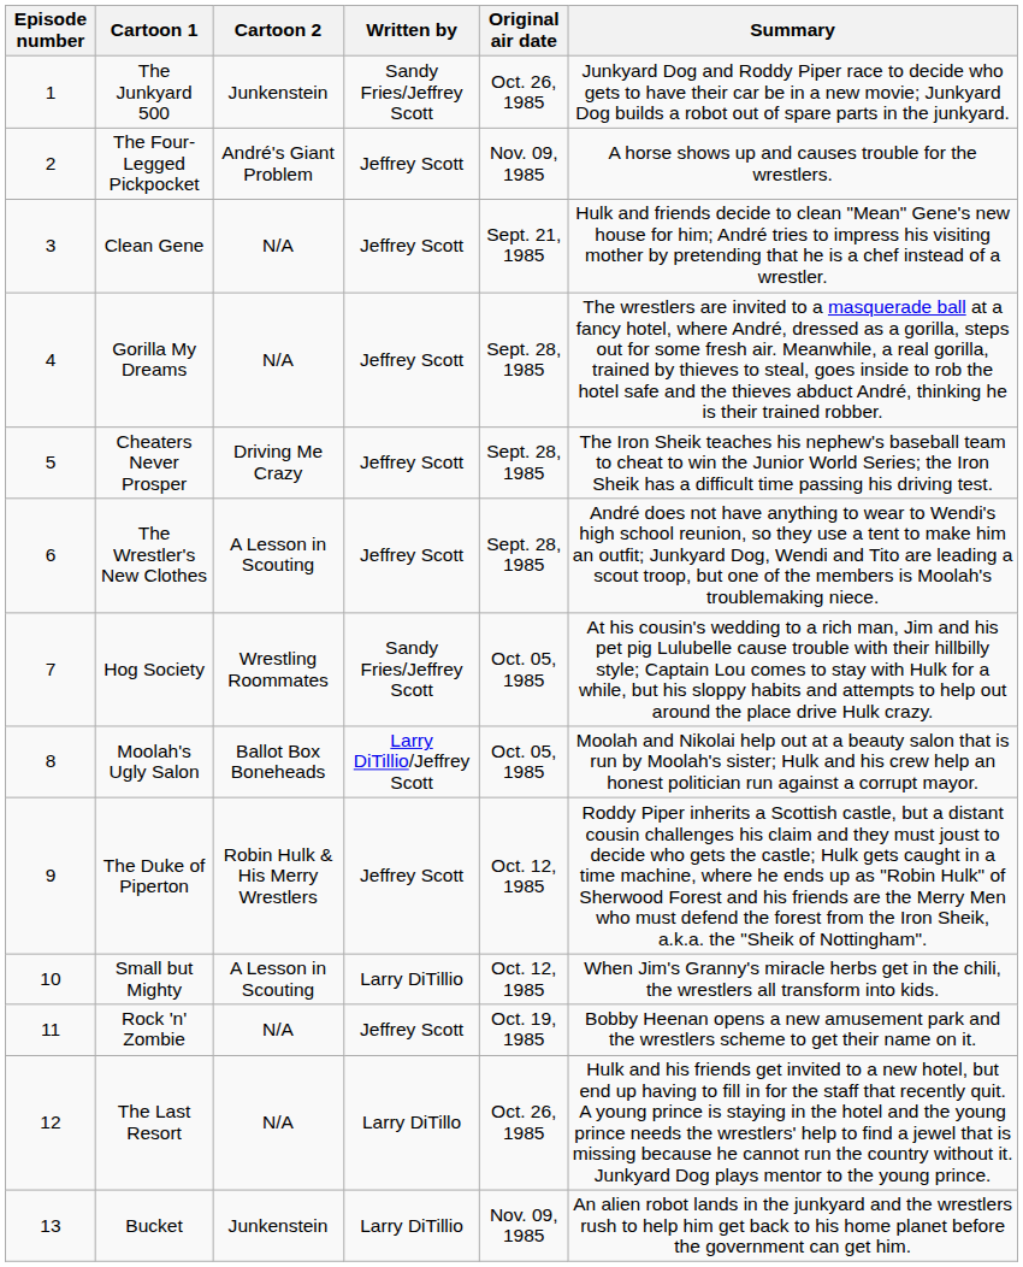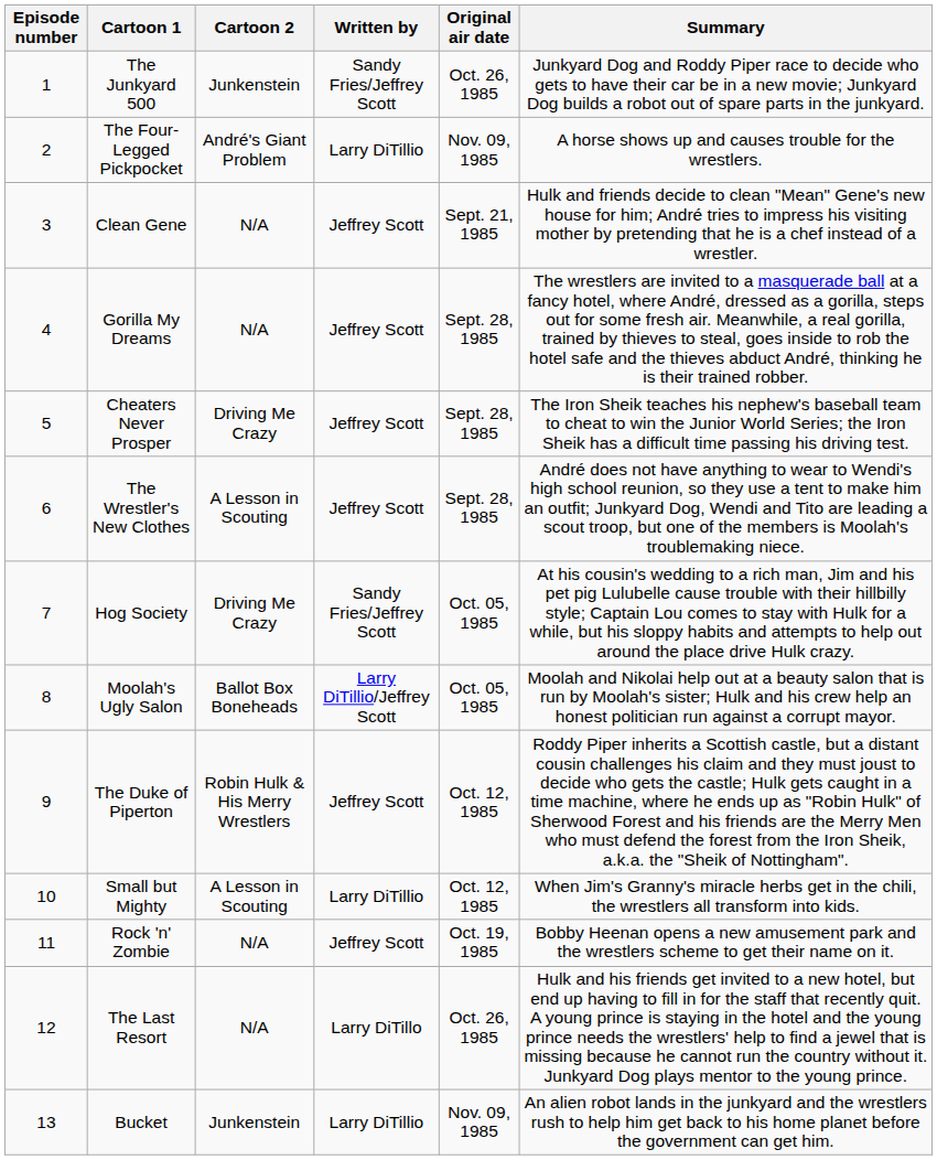 <table class="wikitable" Style="text-align:center">
 <tr>
 <th>Episode number</th>
 <th>Cartoon 1</th>
 <th>Cartoon 2</th>
 <th>Written by</th>
 <th>Original air date</th>
 <th>Summary</th>
 </tr>
 <tr>
 <td>1</td>
 <td>The Junkyard 500</td>
 <td>Junkenstein</td>
 <td>Sandy Fries/Jeffrey Scott</td>
 <td>Oct. 26, 1985</td>
 <td>Junkyard Dog and Roddy Piper race to decide who gets to have their car be in a new movie; Junkyard Dog builds a robot out of spare parts in the junkyard.</td>
 </tr>
 <tr>
 <td>2</td>
 <td>The Four-Legged Pickpocket</td>
 <td>André's Giant Problem</td>
-<td>Jeffrey Scott</td>
+<td>Larry DiTillio</td>
 <td>Nov. 09, 1985</td>
 <td>A horse shows up and causes trouble for the wrestlers.</td>
 </tr>
 <tr>
 <td>3</td>
 <td>Clean Gene</td>
 <td>N/A</td>
 <td>Jeffrey Scott</td>
 <td>Sept. 21, 1985</td>
 <td>Hulk and friends decide to clean "Mean" Gene's new house for him; André tries to impress his visiting mother by pretending that he is a chef instead of a wrestler.</td>
 </tr>
 <tr>
 <td>4</td>
 <td>Gorilla My Dreams</td>
 <td>N/A</td>
 <td>Jeffrey Scott</td>
 <td>Sept. 28, 1985</td>
 <td>The wrestlers are invited to a <a href='#'>masquerade ball</a> at a fancy hotel, where André, dressed as a gorilla, steps out for some fresh air. Meanwhile, a real gorilla, trained by thieves to steal, goes inside to rob the hotel safe and the thieves abduct André, thinking he is their trained robber.</td>
 </tr>
 <tr>
 <td>5</td>
 <td>Cheaters Never Prosper</td>
 <td>Driving Me Crazy</td>
 <td>Jeffrey Scott</td>
 <td>Sept. 28, 1985</td>
 <td>The Iron Sheik teaches his nephew's baseball team to cheat to win the Junior World Series; the Iron Sheik has a difficult time passing his driving test.</td>
 </tr>
 <tr>
 <td>6</td>
 <td>The Wrestler's New Clothes</td>
 <td>A Lesson in Scouting</td>
 <td>Jeffrey Scott</td>
 <td>Sept. 28, 1985</td>
 <td>André does not have anything to wear to Wendi's high school reunion, so they use a tent to make him an outfit; Junkyard Dog, Wendi and Tito are leading a scout troop, but one of the members is Moolah's troublemaking niece.</td>
 </tr>
 <tr>
 <td>7</td>
 <td>Hog Society</td>
-<td>Wrestling Roommates</td>
+<td>Driving Me Crazy</td>
 <td>Sandy Fries/Jeffrey Scott</td>
 <td>Oct. 05, 1985</td>
 <td>At his cousin's wedding to a rich man, Jim and his pet pig Lulubelle cause trouble with their hillbilly style; Captain Lou comes to stay with Hulk for a while, but his sloppy habits and attempts to help out around the place drive Hulk crazy.</td>
 </tr>
 <tr>
 <td>8</td>
 <td>Moolah's Ugly Salon</td>
 <td>Ballot Box Boneheads</td>
 <td><a href='#'>Larry DiTillio</a>/Jeffrey Scott</td>
 <td>Oct. 05, 1985</td>
 <td>Moolah and Nikolai help out at a beauty salon that is run by Moolah's sister; Hulk and his crew help an honest politician run against a corrupt mayor.</td>
 </tr>
 <tr>
 <td>9</td>
 <td>The Duke of Piperton</td>
 <td>Robin Hulk & His Merry Wrestlers</td>
 <td>Jeffrey Scott</td>
 <td>Oct. 12, 1985</td>
 <td>Roddy Piper inherits a Scottish castle, but a distant cousin challenges his claim and they must joust to decide who gets the castle; Hulk gets caught in a time machine, where he ends up as "Robin Hulk" of Sherwood Forest and his friends are the Merry Men who must defend the forest from the Iron Sheik, a.k.a. the "Sheik of Nottingham".</td>
 </tr>
 <tr>
 <td>10</td>
 <td>Small but Mighty</td>
 <td>A Lesson in Scouting</td>
 <td>Larry DiTillio</td>
 <td>Oct. 12, 1985</td>
 <td>When Jim's Granny's miracle herbs get in the chili, the wrestlers all transform into kids.</td>
 </tr>
 <tr>
 <td>11</td>
 <td>Rock 'n' Zombie</td>
 <td>N/A</td>
 <td>Jeffrey Scott</td>
 <td>Oct. 19, 1985</td>
 <td>Bobby Heenan opens a new amusement park and the wrestlers scheme to get their name on it.</td>
 </tr>
 <tr>
 <td>12</td>
 <td>The Last Resort</td>
 <td>N/A</td>
 <td>Larry DiTillo</td>
 <td>Oct. 26, 1985</td>
 <td>Hulk and his friends get invited to a new hotel, but end up having to fill in for the staff that recently quit. A young prince is staying in the hotel and the young prince needs the wrestlers' help to find a jewel that is missing because he cannot run the country without it. Junkyard Dog plays mentor to the young prince.</td>
 </tr>
 <tr>
 <td>13</td>
 <td>Bucket</td>
 <td>Junkenstein</td>
 <td>Larry DiTillio</td>
 <td>Nov. 09, 1985</td>
 <td>An alien robot lands in the junkyard and the wrestlers rush to help him get back to his home planet before the government can get him.</td>
 </tr>
 </table>
